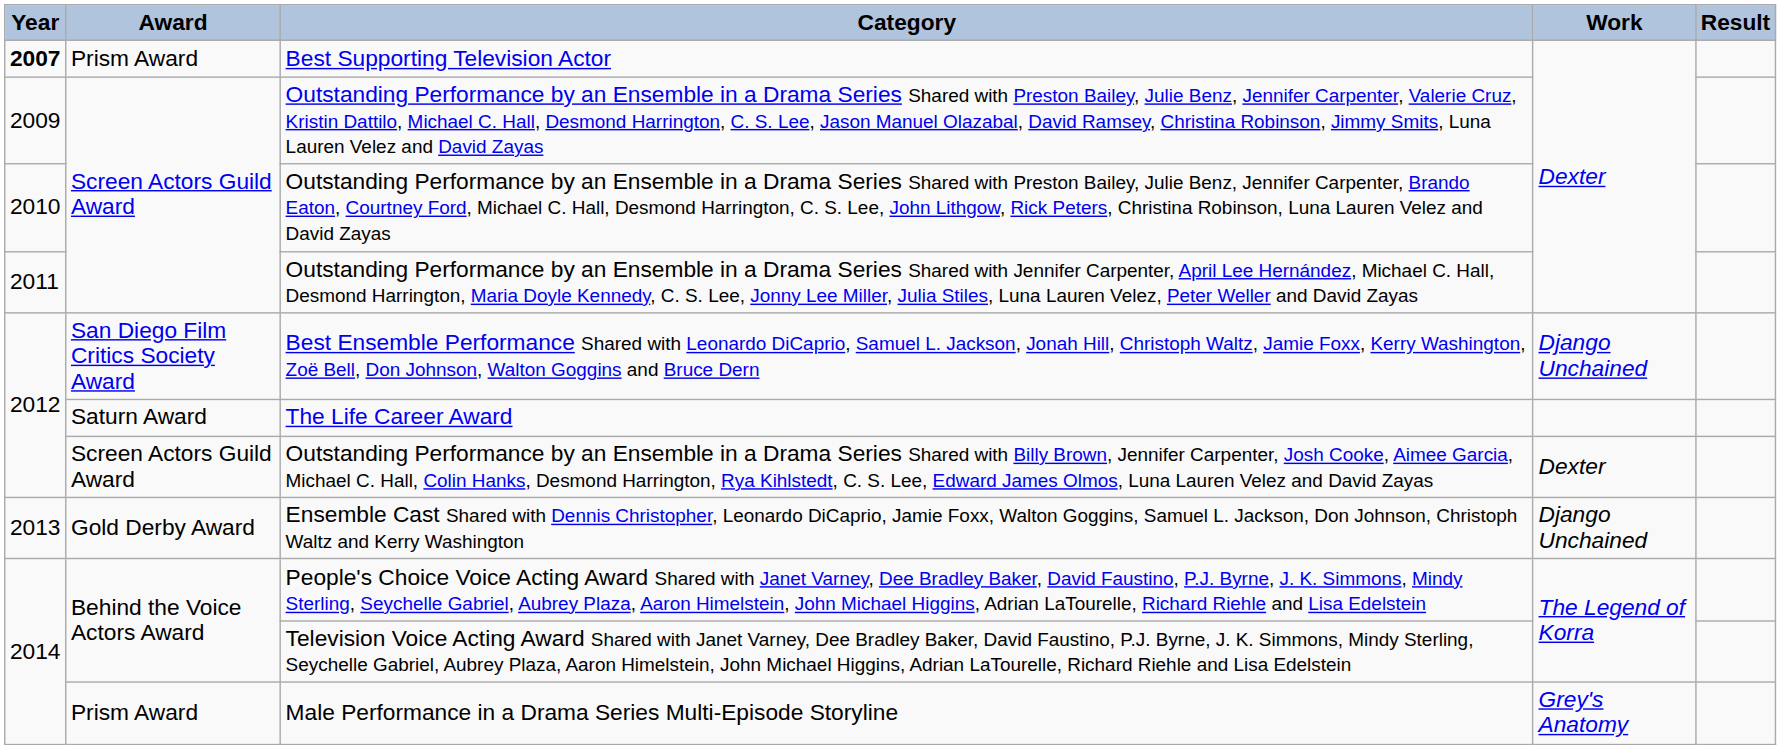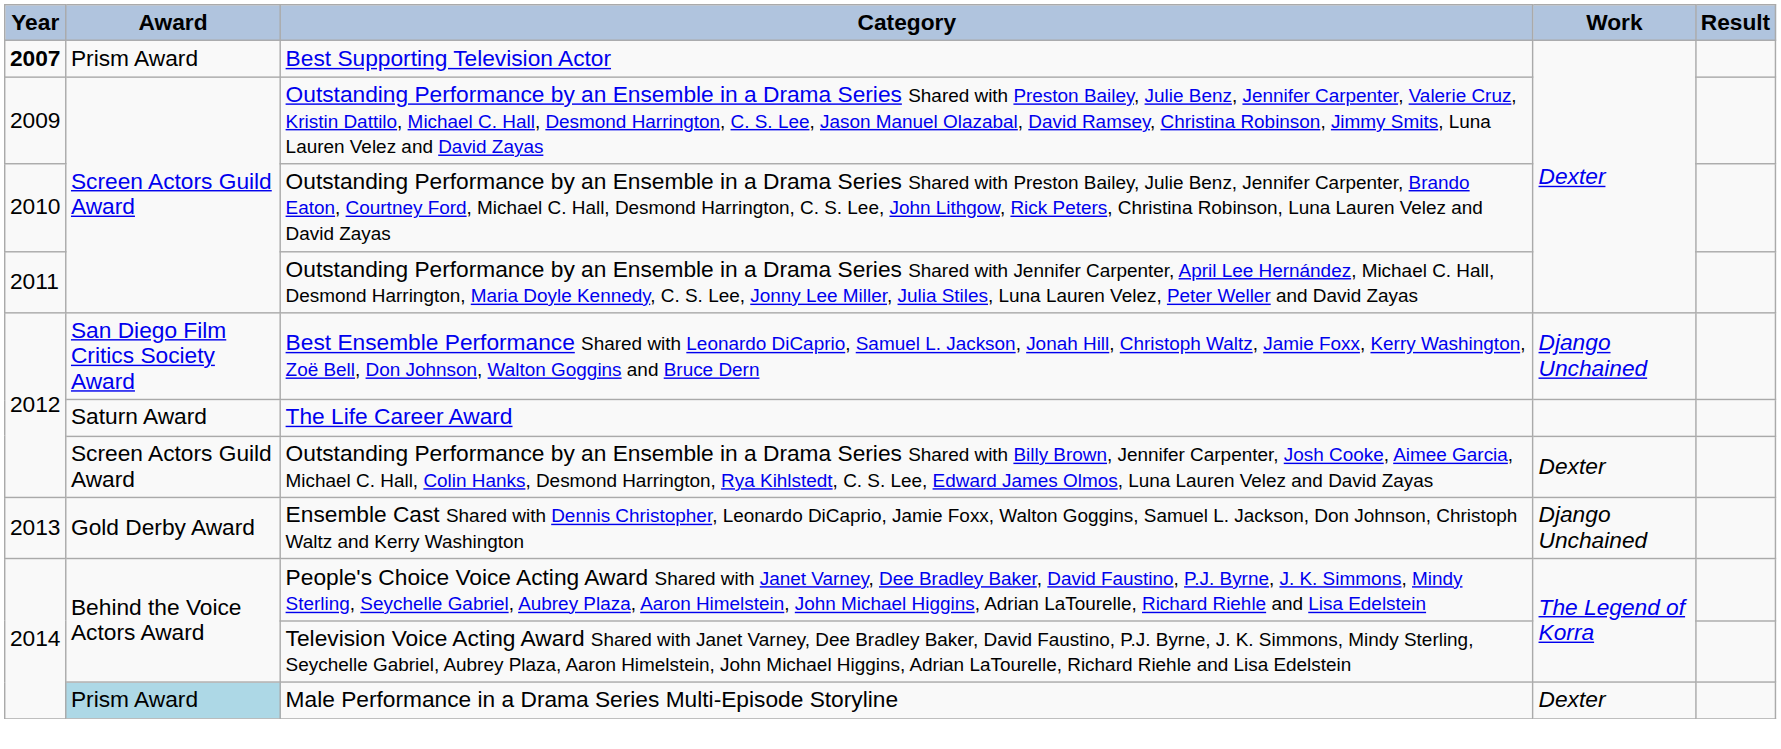 <table class="wikitable">
 <tr style="text-align:center;">
 <th style="background:#B0C4DE">Year</th>
 <th style="background:#B0C4DE">Award</th>
 <th style="background:#B0C4DE">Category</th>
 <th style="background:#B0C4DE">Work</th>
 <th style="background:#B0C4DE">Result</th>
 </tr>
 <tr>
 <td><strong>2007</strong></td>
 <td>Prism Award</td>
 <td><a href='#'>Best Supporting Television Actor</a></td>
 <td rowspan="4"><em><a href='#'>Dexter</a></em></td>
 <td></td>
 </tr>
 <tr>
 <td>2009</td>
 <td rowspan="3"><a href='#'>Screen Actors Guild Award</a></td>
 <td><a href='#'>Outstanding Performance by an Ensemble in a Drama Series</a> <small>Shared with <a href='#'>Preston Bailey</a>, <a href='#'>Julie Benz</a>, <a href='#'>Jennifer Carpenter</a>, <a href='#'>Valerie Cruz</a>, <a href='#'>Kristin Dattilo</a>, <a href='#'>Michael C. Hall</a>, <a href='#'>Desmond Harrington</a>, <a href='#'>C. S. Lee</a>, <a href='#'>Jason Manuel Olazabal</a>, <a href='#'>David Ramsey</a>, <a href='#'>Christina Robinson</a>, <a href='#'>Jimmy Smits</a>, Luna Lauren Velez and <a href='#'>David Zayas</a></small></td>
 <td></td>
 </tr>
 <tr>
 <td>2010</td>
 <td>Outstanding Performance by an Ensemble in a Drama Series <small>Shared with Preston Bailey, Julie Benz, Jennifer Carpenter, <a href='#'>Brando Eaton</a>, <a href='#'>Courtney Ford</a>, Michael C. Hall, Desmond Harrington, C. S. Lee, <a href='#'>John Lithgow</a>, <a href='#'>Rick Peters</a>, Christina Robinson, Luna Lauren Velez and David Zayas</small></td>
 <td></td>
 </tr>
 <tr>
 <td>2011</td>
 <td>Outstanding Performance by an Ensemble in a Drama Series <small>Shared with Jennifer Carpenter, <a href='#'>April Lee Hernández</a>, Michael C. Hall, Desmond Harrington, <a href='#'>Maria Doyle Kennedy</a>, C. S. Lee, <a href='#'>Jonny Lee Miller</a>, <a href='#'>Julia Stiles</a>, Luna Lauren Velez, <a href='#'>Peter Weller</a> and David Zayas</small></td>
 <td></td>
 </tr>
 <tr>
 <td rowspan="3">2012</td>
 <td><a href='#'>San Diego Film Critics Society Award</a></td>
 <td><a href='#'>Best Ensemble Performance</a> <small>Shared with <a href='#'>Leonardo DiCaprio</a>, <a href='#'>Samuel L. Jackson</a>, <a href='#'>Jonah Hill</a>, <a href='#'>Christoph Waltz</a>, <a href='#'>Jamie Foxx</a>, <a href='#'>Kerry Washington</a>, <a href='#'>Zoë Bell</a>, <a href='#'>Don Johnson</a>, <a href='#'>Walton Goggins</a> and <a href='#'>Bruce Dern</a></small></td>
 <td><em><a href='#'>Django Unchained</a></em></td>
 <td></td>
 </tr>
 <tr>
 <td>Saturn Award</td>
 <td><a href='#'>The Life Career Award</a></td>
 <td></td>
 <td></td>
 </tr>
 <tr>
 <td>Screen Actors Guild Award</td>
 <td>Outstanding Performance by an Ensemble in a Drama Series <small>Shared with <a href='#'>Billy Brown</a>, Jennifer Carpenter, <a href='#'>Josh Cooke</a>, <a href='#'>Aimee Garcia</a>, Michael C. Hall, <a href='#'>Colin Hanks</a>, Desmond Harrington, <a href='#'>Rya Kihlstedt</a>, C. S. Lee, <a href='#'>Edward James Olmos</a>, Luna Lauren Velez and David Zayas</small></td>
 <td><em>Dexter</em></td>
 <td></td>
 </tr>
 <tr>
 <td>2013</td>
 <td>Gold Derby Award</td>
 <td>Ensemble Cast <small>Shared with <a href='#'>Dennis Christopher</a>, Leonardo DiCaprio, Jamie Foxx, Walton Goggins, Samuel L. Jackson, Don Johnson, Christoph Waltz and Kerry Washington</small></td>
 <td><em>Django Unchained</em></td>
 <td></td>
 </tr>
 <tr>
 <td rowspan="3">2014</td>
 <td rowspan="2">Behind the Voice Actors Award</td>
 <td>People's Choice Voice Acting Award <small>Shared with <a href='#'>Janet Varney</a>, <a href='#'>Dee Bradley Baker</a>, <a href='#'>David Faustino</a>, <a href='#'>P.J. Byrne</a>, <a href='#'>J. K. Simmons</a>, <a href='#'>Mindy Sterling</a>, <a href='#'>Seychelle Gabriel</a>, <a href='#'>Aubrey Plaza</a>, <a href='#'>Aaron Himelstein</a>, <a href='#'>John Michael Higgins</a>, Adrian LaTourelle, <a href='#'>Richard Riehle</a> and <a href='#'>Lisa Edelstein</a></small></td>
 <td rowspan="2"><em><a href='#'>The Legend of Korra</a></em></td>
 <td></td>
 </tr>
 <tr>
 <td>Television Voice Acting Award <small>Shared with Janet Varney, Dee Bradley Baker, David Faustino, P.J. Byrne, J. K. Simmons, Mindy Sterling, Seychelle Gabriel, Aubrey Plaza, Aaron Himelstein, John Michael Higgins, Adrian LaTourelle, Richard Riehle and Lisa Edelstein</small></td>
 <td></td>
 </tr>
 <tr>
-<td>Prism Award</td>
+<td style="background: lightblue;">Prism Award</td>
 <td>Male Performance in a Drama Series Multi-Episode Storyline</td>
-<td><em><a href='#'>Grey's Anatomy</a></em></td>
+<td><em>Dexter</em></td>
 <td></td>
 </tr>
 </table>
